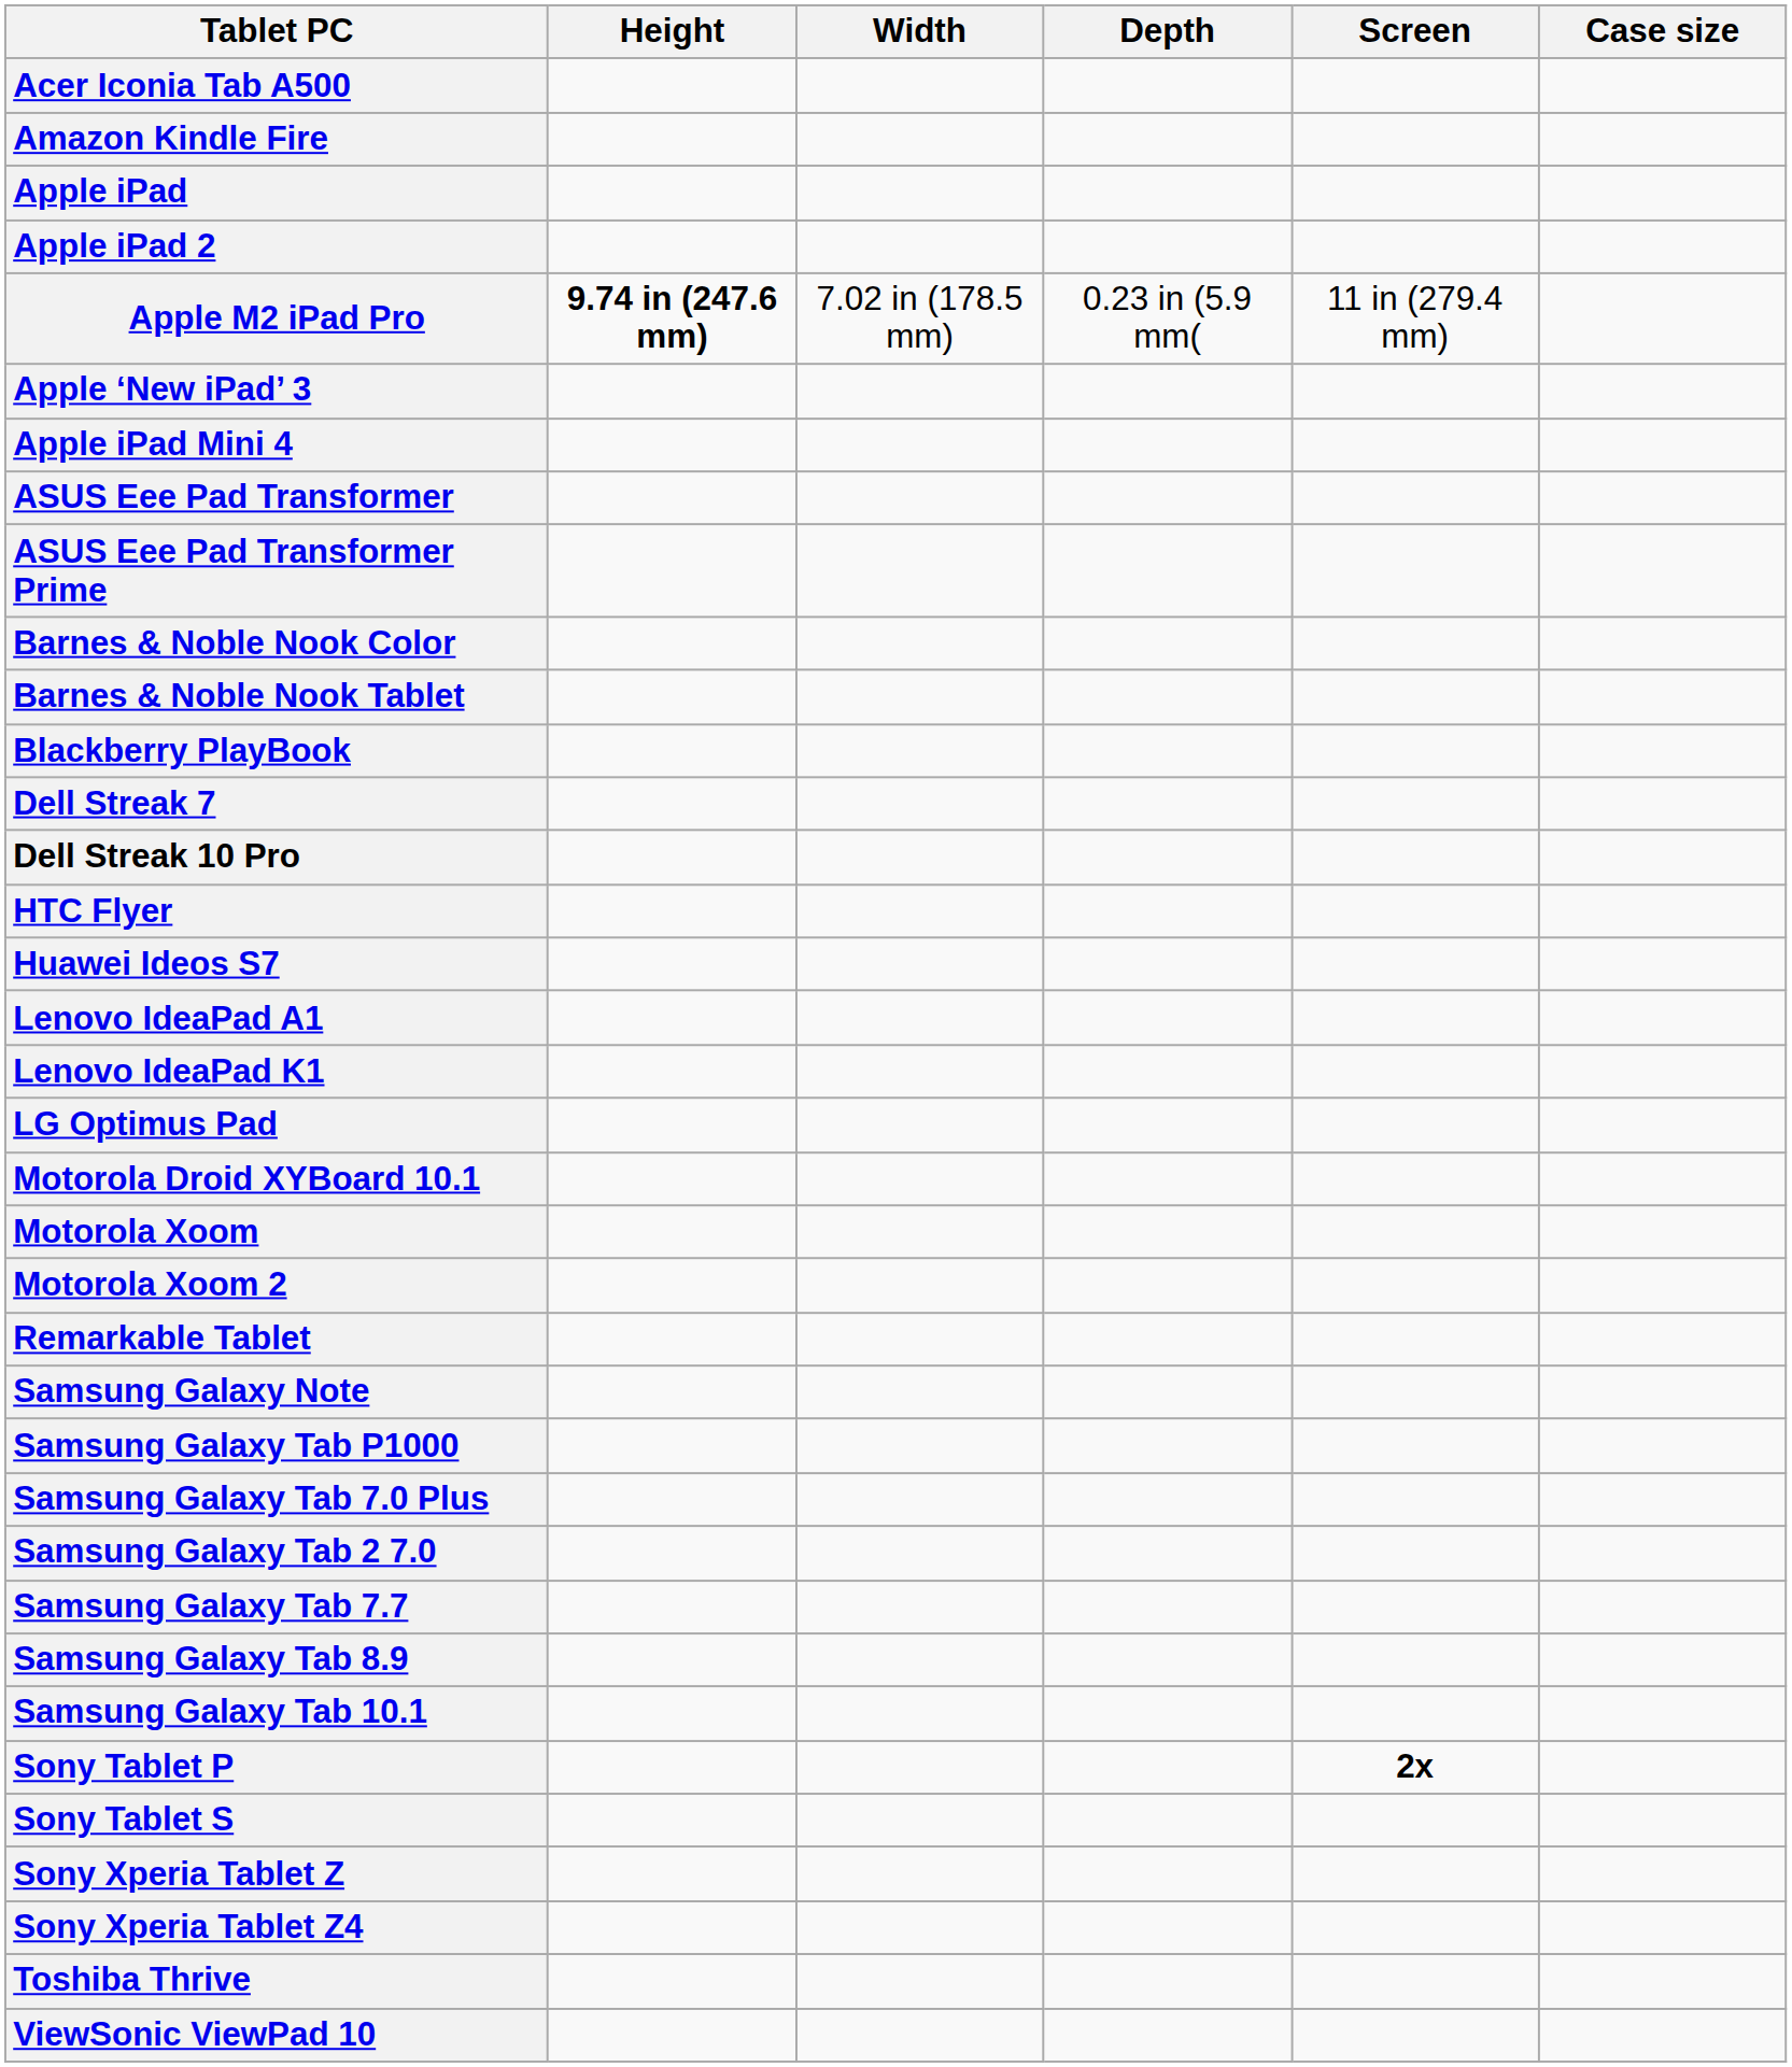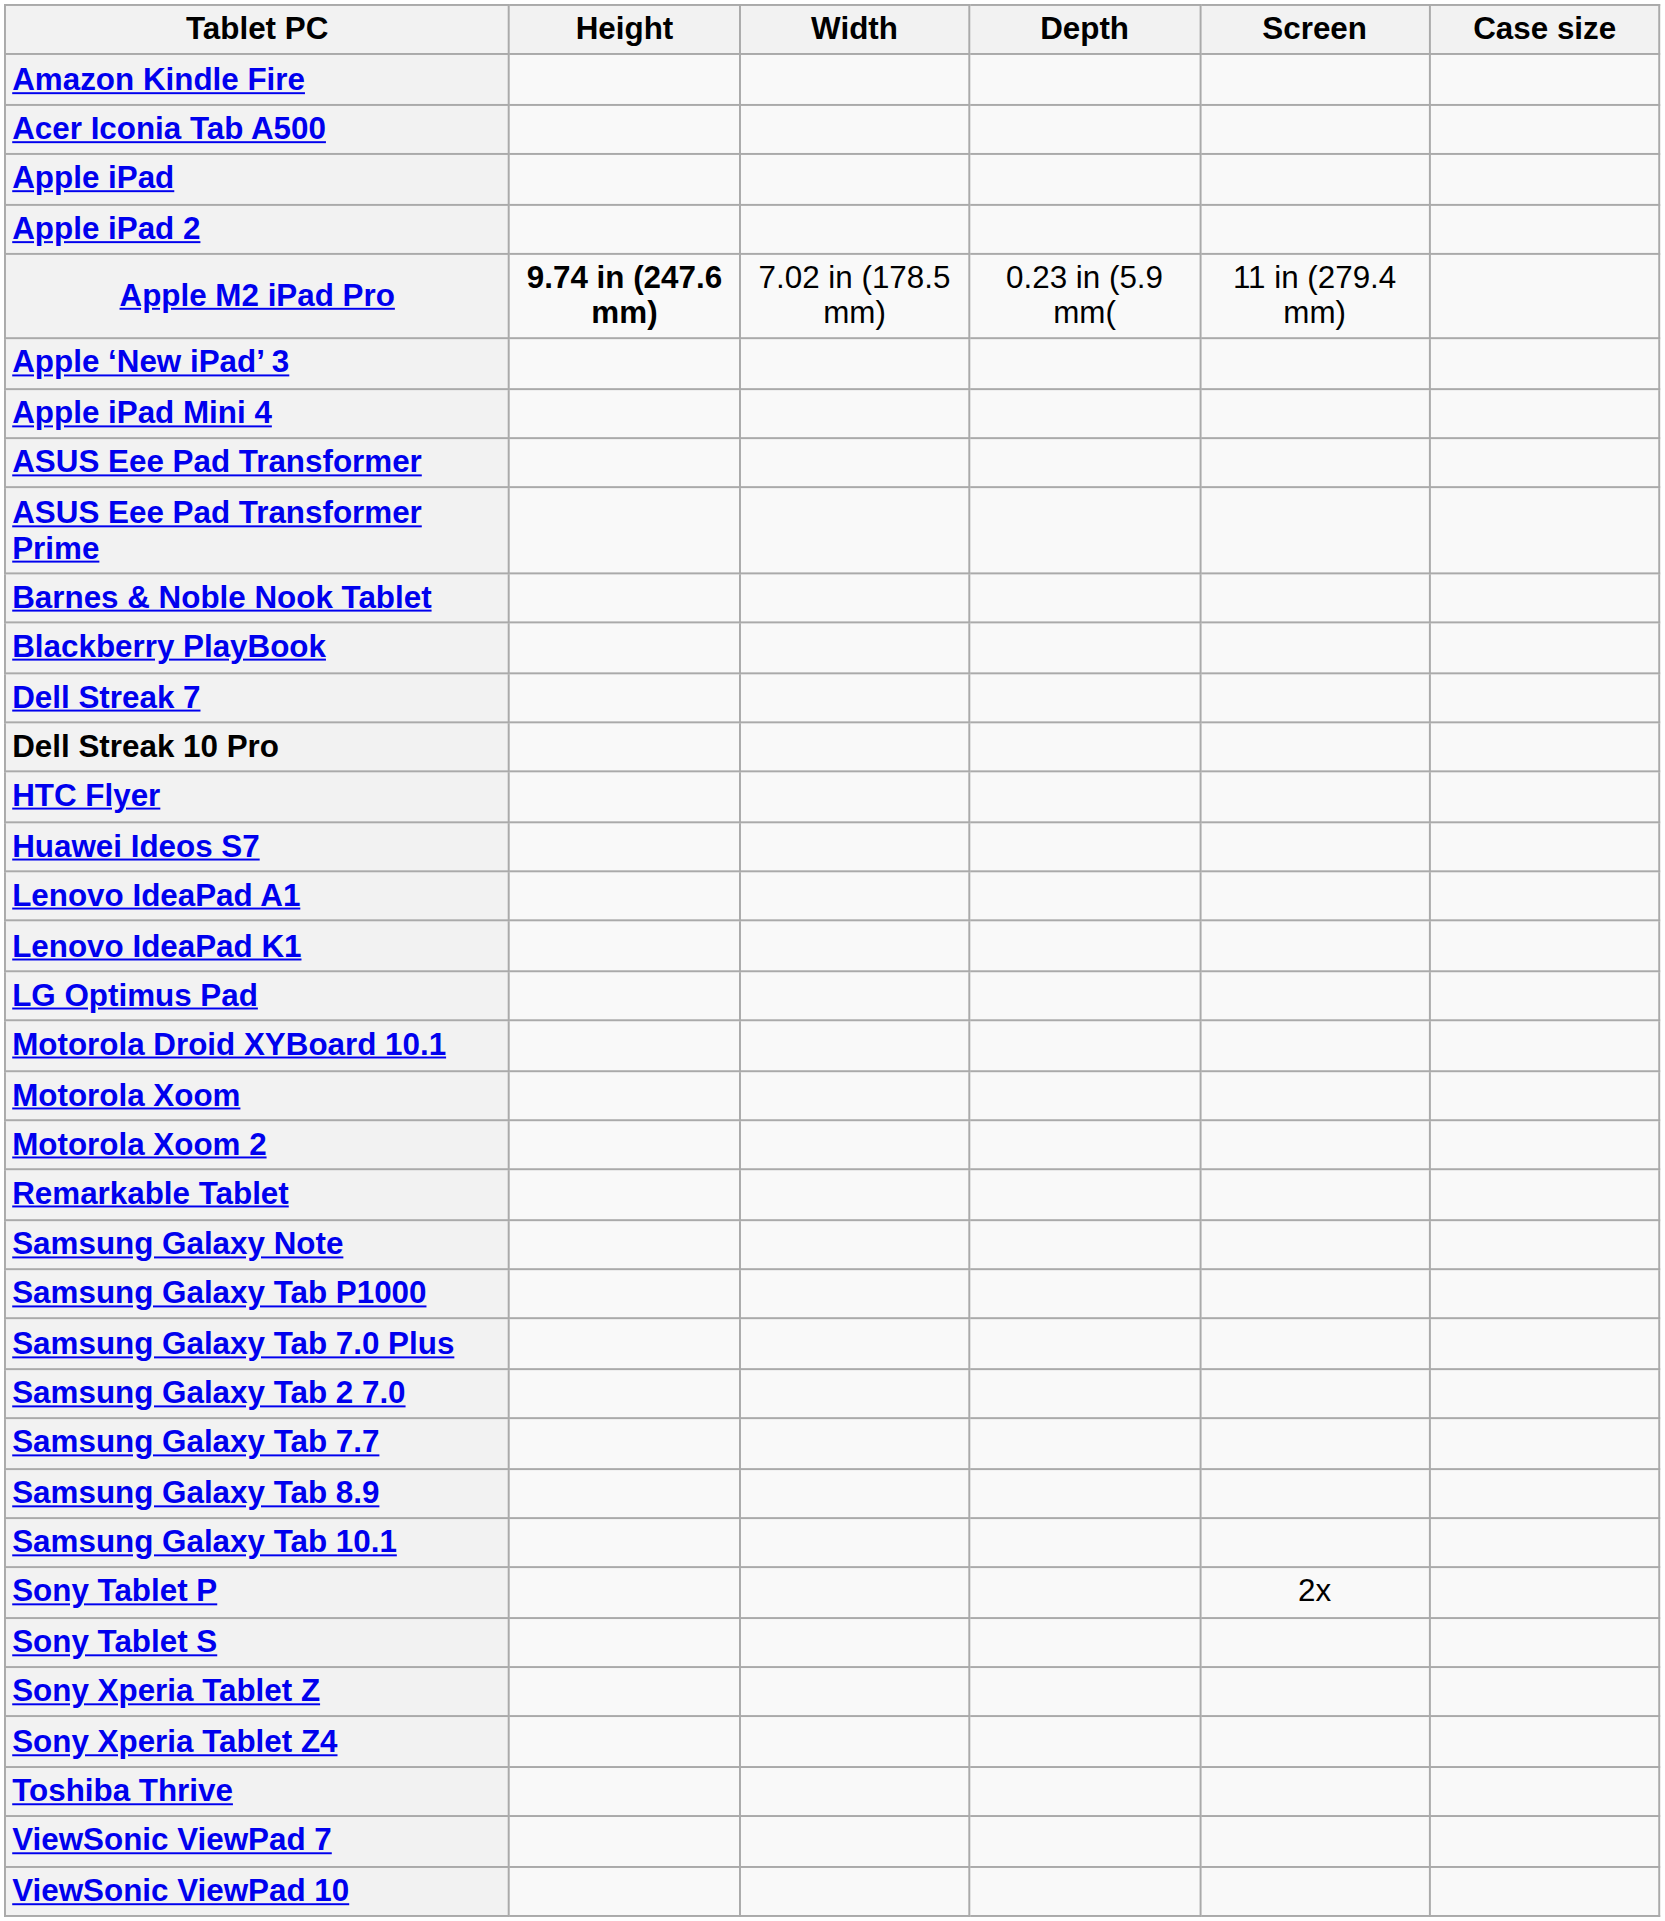 <table border="1" class="wikitable sortable" style="text-align: center">
 <tr>
 <th scope="col" width="250">Tablet PC</th>
 <th scope="col" width="110" data-sort-type="number">Height</th>
 <th scope="col" width="110" data-sort-type="number">Width</th>
 <th scope="col" width="110" data-sort-type="number">Depth</th>
 <th scope="col" width="110" data-sort-type="number">Screen</th>
 <th scope="col" width="110" data-sort-type="number">Case size</th>
 </tr>
 <tr>
-<th style="text-align:left;" scope="row"><a href='#'>Acer Iconia Tab A500</a></th>
+<th style="text-align:left;" scope="row"><a href='#'>Amazon Kindle Fire</a></th>
 <td></td>
 <td></td>
 <td></td>
 <td></td>
 <td></td>
 </tr>
 <tr>
-<th style="text-align:left;" scope="row"><a href='#'>Amazon Kindle Fire</a></th>
+<th style="text-align:left;" scope="row"><a href='#'>Acer Iconia Tab A500</a></th>
 <td></td>
 <td></td>
 <td></td>
 <td></td>
 <td></td>
 </tr>
 <tr>
 <th style="text-align:left;" scope="row"><a href='#'>Apple iPad</a></th>
 <td></td>
 <td></td>
 <td></td>
 <td></td>
 <td></td>
 </tr>
 <tr>
 <th style="text-align:left;" scope="row"><a href='#'>Apple iPad 2</a></th>
 <td></td>
 <td></td>
 <td></td>
 <td></td>
 <td></td>
 </tr>
 <tr>
 <th><a href='#'>Apple M2 iPad Pro</a></th>
 <td><strong>9.74 in (247.6 mm)</strong></td>
 <td>7.02 in (178.5 mm)</td>
 <td>0.23 in (5.9 mm(</td>
 <td>11 in (279.4 mm)</td>
 <td></td>
 </tr>
 <tr>
 <th style="text-align:left;" scope="row"><a href='#'>Apple ‘New iPad’ 3</a></th>
 <td></td>
 <td></td>
 <td></td>
 <td></td>
 <td></td>
 </tr>
 <tr>
 <th style="text-align:left;" scope="row"><a href='#'>Apple iPad Mini 4</a></th>
 <td></td>
 <td></td>
 <td></td>
 <td></td>
 <td></td>
 </tr>
 <tr>
 <th style="text-align:left;" scope="row"><a href='#'>ASUS Eee Pad Transformer</a></th>
 <td></td>
 <td></td>
 <td></td>
 <td></td>
 <td></td>
 </tr>
 <tr>
 <th style="text-align:left;" scope="row"><a href='#'>ASUS Eee Pad Transformer Prime</a></th>
-<td></td>
-<td></td>
-<td></td>
-<td></td>
-<td></td>
-</tr>
-<tr>
-<th style="text-align:left;" scope="row"><a href='#'>Barnes & Noble Nook Color</a></th>
 <td></td>
 <td></td>
 <td></td>
 <td></td>
 <td></td>
 </tr>
 <tr>
 <th style="text-align:left;" scope="row"><a href='#'>Barnes & Noble Nook Tablet</a></th>
 <td></td>
 <td></td>
 <td></td>
 <td></td>
 <td></td>
 </tr>
 <tr>
 <th style="text-align:left;" scope="row"><a href='#'>Blackberry PlayBook</a></th>
 <td></td>
 <td></td>
 <td></td>
 <td></td>
 <td></td>
 </tr>
 <tr>
 <th style="text-align:left;" scope="row"><a href='#'>Dell Streak 7</a></th>
 <td></td>
 <td></td>
 <td></td>
 <td></td>
 <td></td>
 </tr>
 <tr>
 <th style="text-align:left;" scope="row">Dell Streak 10 Pro</th>
 <td></td>
 <td></td>
 <td></td>
 <td></td>
 <td></td>
 </tr>
 <tr>
 <th style="text-align:left;" scope="row"><a href='#'>HTC Flyer</a></th>
 <td></td>
 <td></td>
 <td></td>
 <td></td>
 <td></td>
 </tr>
 <tr>
 <th style="text-align:left;" scope="row"><a href='#'>Huawei Ideos S7</a></th>
 <td></td>
 <td></td>
 <td></td>
 <td></td>
 <td></td>
 </tr>
 <tr>
 <th style="text-align:left;" scope="row"><a href='#'>Lenovo IdeaPad A1</a></th>
 <td></td>
 <td></td>
 <td></td>
 <td></td>
 <td></td>
 </tr>
 <tr>
 <th style="text-align:left;" scope="row"><a href='#'>Lenovo IdeaPad K1</a></th>
 <td></td>
 <td></td>
 <td></td>
 <td></td>
 <td></td>
 </tr>
 <tr>
 <th style="text-align:left;" scope="row"><a href='#'>LG Optimus Pad</a></th>
 <td></td>
 <td></td>
 <td></td>
 <td></td>
 <td></td>
 </tr>
 <tr>
 <th style="text-align:left;" scope="row"><a href='#'>Motorola Droid XYBoard 10.1</a></th>
 <td></td>
 <td></td>
 <td></td>
 <td></td>
 <td></td>
 </tr>
 <tr>
 <th style="text-align:left;" scope="row"><a href='#'>Motorola Xoom</a></th>
 <td></td>
 <td></td>
 <td></td>
 <td></td>
 <td></td>
 </tr>
 <tr>
 <th style="text-align:left;" scope="row"><a href='#'>Motorola Xoom 2</a></th>
 <td></td>
 <td></td>
 <td></td>
 <td></td>
 <td></td>
 </tr>
 <tr>
 <th style="text-align:left;" scope="row"><a href='#'>Remarkable Tablet</a></th>
 <td></td>
 <td></td>
 <td></td>
 <td></td>
 </tr>
 <tr>
 <th style="text-align:left;" scope="row"><a href='#'>Samsung Galaxy Note</a></th>
 <td></td>
 <td></td>
 <td></td>
 <td></td>
 <td></td>
 </tr>
 <tr>
 <th style="text-align:left;" scope="row"><a href='#'>Samsung Galaxy Tab P1000</a></th>
 <td></td>
 <td></td>
 <td></td>
 <td></td>
 <td></td>
 </tr>
 <tr>
 <th style="text-align:left;" scope="row"><a href='#'>Samsung Galaxy Tab 7.0 Plus</a></th>
 <td></td>
 <td></td>
 <td></td>
 <td></td>
 <td></td>
 </tr>
 <tr>
 <th style="text-align:left;" scope="row"><a href='#'>Samsung Galaxy Tab 2 7.0</a></th>
 <td></td>
 <td></td>
 <td></td>
 <td></td>
 <td></td>
 </tr>
 <tr>
 <th style="text-align:left;" scope="row"><a href='#'>Samsung Galaxy Tab 7.7</a></th>
 <td></td>
 <td></td>
 <td></td>
 <td></td>
 <td></td>
 </tr>
 <tr>
 <th style="text-align:left;" scope="row"><a href='#'>Samsung Galaxy Tab 8.9</a></th>
 <td></td>
 <td></td>
 <td></td>
 <td></td>
 <td></td>
 </tr>
 <tr>
 <th style="text-align:left;" scope="row"><a href='#'>Samsung Galaxy Tab 10.1</a></th>
 <td></td>
 <td></td>
 <td></td>
 <td></td>
 <td></td>
 </tr>
 <tr>
 <th style="text-align:left;" scope="row"><a href='#'>Sony Tablet P</a></th>
 <td></td>
 <td></td>
 <td></td>
-<td><strong>2x </strong></td>
+<td>2x </td>
 <td></td>
 </tr>
 <tr>
 <th style="text-align:left;" scope="row"><a href='#'>Sony Tablet S</a></th>
 <td></td>
 <td></td>
 <td></td>
 <td></td>
 <td></td>
 </tr>
 <tr>
 <th style="text-align:left;" scope="row"><a href='#'>Sony Xperia Tablet Z</a></th>
 <td></td>
 <td></td>
 <td></td>
 <td></td>
 <td></td>
 </tr>
 <tr>
 <th style="text-align:left;" scope="row"><a href='#'>Sony Xperia Tablet Z4</a></th>
 <td></td>
 <td></td>
 <td></td>
 <td></td>
 </tr>
 <tr>
 <th style="text-align:left;" scope="row"><a href='#'>Toshiba Thrive</a></th>
 <td></td>
 <td></td>
 <td></td>
 <td></td>
 <td></td>
 </tr>
 <tr>
+<th style="text-align:left;" scope="row"><a href='#'>ViewSonic ViewPad 7</a></th>
+<td></td>
+<td></td>
+<td></td>
+<td></td>
+<td></td>
+</tr>
+<tr>
 <th style="text-align:left;" scope="row"><a href='#'>ViewSonic ViewPad 10</a></th>
 <td></td>
 <td></td>
 <td></td>
 <td></td>
 <td></td>
 </tr>
 </table>
